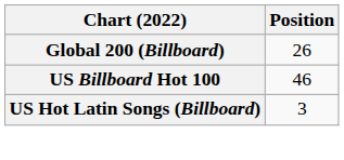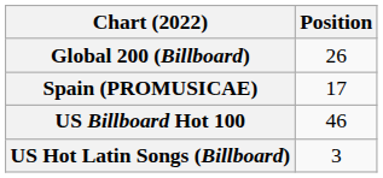 <table class="wikitable sortable plainrowheaders" style="text-align:center">
 <tr>
 <th scope="col">Chart (2022)</th>
 <th scope="col">Position</th>
 </tr>
 <tr>
 <th scope="row">Global 200 (<em>Billboard</em>)</th>
 <td>26</td>
 </tr>
 <tr>
+<th scope="row">Spain (PROMUSICAE)</th>
+<td>17</td>
+</tr>
+<tr>
 <th scope="row">US <em>Billboard</em> Hot 100</th>
 <td>46</td>
 </tr>
 <tr>
 <th scope="row">US Hot Latin Songs (<em>Billboard</em>)</th>
 <td>3</td>
 </tr>
 </table>
